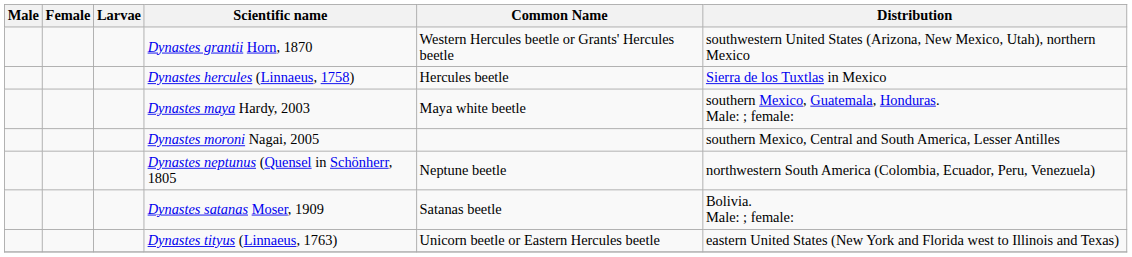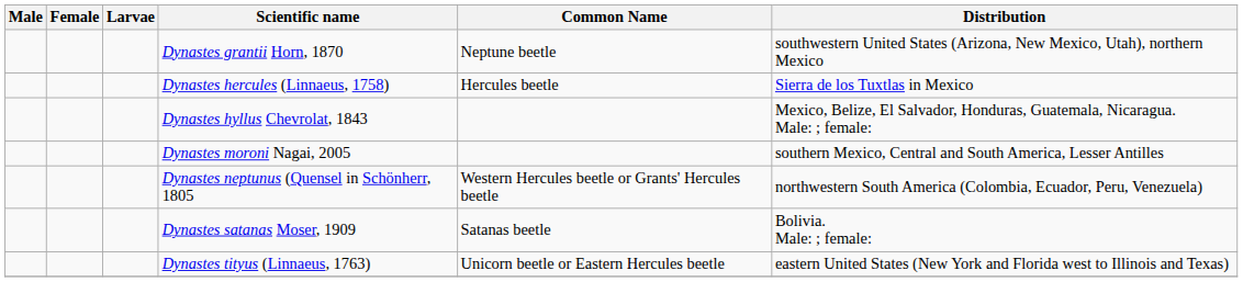 <table class="wikitable">
 <tr>
 <th>Male</th>
 <th>Female</th>
 <th>Larvae</th>
 <th>Scientific name</th>
 <th>Common Name</th>
 <th>Distribution</th>
 </tr>
 <tr>
 <td></td>
 <td></td>
 <td></td>
 <td><em><a href='#'>Dynastes grantii</a></em> <a href='#'>Horn</a>, 1870</td>
-<td>Western Hercules beetle or Grants' Hercules beetle</td>
+<td>Neptune beetle</td>
 <td>southwestern United States (Arizona, New Mexico, Utah), northern Mexico</td>
 </tr>
 <tr>
 <td></td>
 <td></td>
 <td></td>
 <td><em><a href='#'>Dynastes hercules</a></em> (<a href='#'>Linnaeus</a>, <a href='#'>1758</a>)</td>
 <td>Hercules beetle</td>
 <td><a href='#'>Sierra de los Tuxtlas</a> in Mexico</td>
 </tr>
 <tr>
 <td></td>
 <td></td>
 <td></td>
-<td><em><a href='#'>Dynastes maya</a></em> Hardy, 2003</td>
-<td>Maya white beetle</td>
-<td>southern <a href='#'>Mexico</a>, <a href='#'>Guatemala</a>, <a href='#'>Honduras</a>.<br> Male: ; female: </td>
+<td><em><a href='#'>Dynastes hyllus</a></em> <a href='#'>Chevrolat</a>, 1843</td>
+<td></td>
+<td>Mexico, Belize, El Salvador, Honduras, Guatemala, Nicaragua.<br> Male: ; female: </td>
 </tr>
 <tr>
 <td></td>
 <td></td>
 <td></td>
 <td><em><a href='#'>Dynastes moroni</a></em> Nagai, 2005</td>
 <td></td>
 <td>southern Mexico, Central and South America, Lesser Antilles</td>
 </tr>
 <tr>
 <td></td>
 <td></td>
 <td></td>
 <td><em><a href='#'>Dynastes neptunus</a></em> (<a href='#'>Quensel</a> in <a href='#'>Schönherr</a>, 1805</td>
-<td>Neptune beetle</td>
+<td>Western Hercules beetle or Grants' Hercules beetle</td>
 <td>northwestern South America (Colombia, Ecuador, Peru, Venezuela)</td>
 </tr>
 <tr>
 <td></td>
 <td></td>
 <td></td>
 <td><em><a href='#'>Dynastes satanas</a></em> <a href='#'>Moser</a>, 1909</td>
 <td>Satanas beetle</td>
 <td>Bolivia.<br> Male: ; female: </td>
 </tr>
 <tr>
 <td></td>
 <td></td>
 <td></td>
 <td><em><a href='#'>Dynastes tityus</a></em> (<a href='#'>Linnaeus</a>, 1763)</td>
 <td>Unicorn beetle or Eastern Hercules beetle</td>
 <td>eastern United States (New York and Florida west to Illinois and Texas)</td>
 </tr>
 <tr>
 </tr>
 </table>
